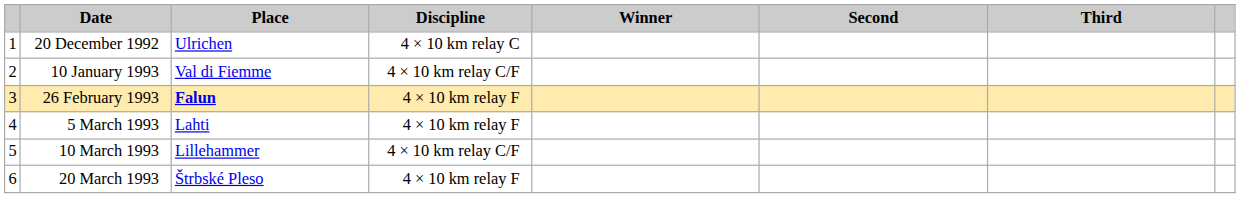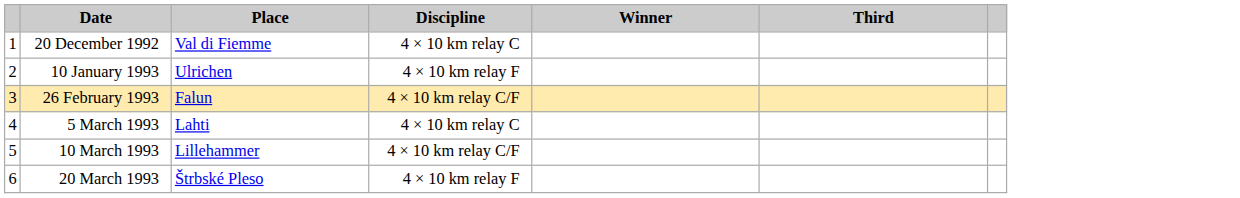 <table class="wikitable plainrowheaders" style="background:#fff; font-size:86%; line-height:16px; border:grey solid 1px; border-collapse:collapse;">
 <tr style="background:#ccc; text-align:center;">
 <th scope="col" style="background:#ccc; width=20 px;"></th>
 <th scope="col" style="background:#ccc; width:120px;">Date</th>
 <th scope="col" style="background:#ccc; width:160px;">Place</th>
 <th scope="col" style="background:#ccc; width:130px;">Discipline</th>
 <th scope="col" style="background:#ccc; width:185px;">Winner</th>
-<th scope="col" style="background:#ccc; width:185px;">Second</th>
 <th scope="col" style="background:#ccc; width:185px;">Third</th>
 <th scope="col" style="background:#ccc; width:10px;"></th>
 </tr>
 <tr>
 <td align=center>1</td>
 <td align=right>20 December 1992  </td>
-<td> <a href='#'>Ulrichen</a></td>
+<td> <a href='#'>Val di Fiemme</a></td>
 <td align=right>4 × 10 km relay C  </td>
-<td></td>
 <td></td>
 <td></td>
 <td></td>
 </tr>
 <tr>
 <td align=center>2</td>
 <td align=right>10 January 1993  </td>
-<td> <a href='#'>Val di Fiemme</a></td>
-<td align=right>4 × 10 km relay C/F  </td>
-<td></td>
+<td> <a href='#'>Ulrichen</a></td>
+<td align=right>4 × 10 km relay F  </td>
 <td></td>
 <td></td>
 <td></td>
 </tr>
 <tr style="background:#FFEBAD">
 <td align=center>3</td>
 <td align=right>26 February 1993  </td>
-<td><strong> <a href='#'>Falun</a></strong></td>
-<td align=right>4 × 10 km relay F  </td>
-<td></td>
+<td> <a href='#'>Falun</a></td>
+<td align=right>4 × 10 km relay C/F  </td>
 <td></td>
 <td></td>
 <td> </td>
 </tr>
 <tr>
 <td align=center>4</td>
 <td align=right>5 March 1993  </td>
 <td> <a href='#'>Lahti</a></td>
-<td align=right>4 × 10 km relay F  </td>
-<td></td>
+<td align=right>4 × 10 km relay C  </td>
 <td></td>
 <td></td>
 <td></td>
 </tr>
 <tr>
 <td align=center>5</td>
 <td align=right>10 March 1993  </td>
 <td> <a href='#'>Lillehammer</a></td>
 <td align=right>4 × 10 km relay C/F  </td>
 <td></td>
 <td></td>
 <td></td>
-<td></td>
 </tr>
 <tr>
 <td align=center>6</td>
 <td align=right>20 March 1993  </td>
 <td> <a href='#'>Štrbské Pleso</a></td>
 <td align=right>4 × 10 km relay F  </td>
 <td></td>
 <td></td>
 <td></td>
-<td></td>
 </tr>
 </table>
